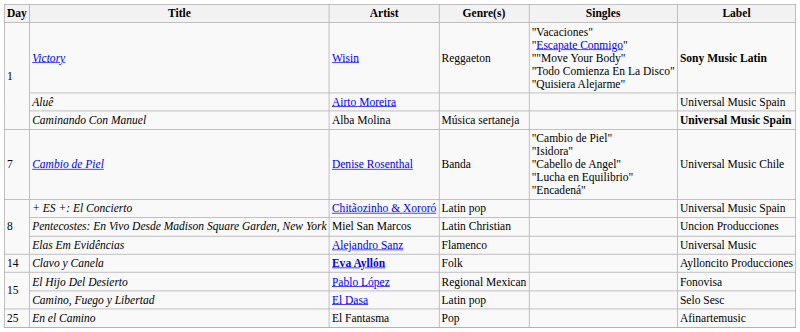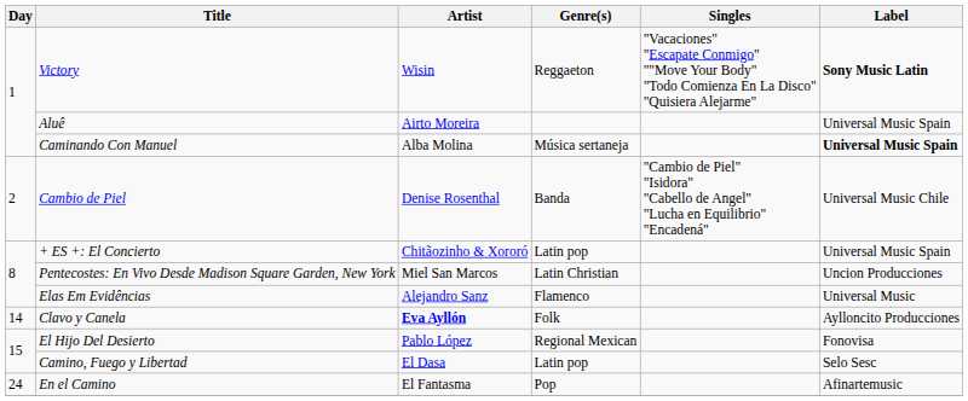 <table class="wikitable sortable" style="text-align: left;">
 <tr>
 <th>Day</th>
 <th>Title</th>
 <th>Artist</th>
 <th>Genre(s)</th>
 <th>Singles</th>
 <th>Label</th>
 </tr>
 <tr>
 <td rowspan="3">1</td>
 <td><em><a href='#'>Victory</a></em></td>
 <td><a href='#'>Wisin</a></td>
 <td>Reggaeton</td>
 <td>"Vacaciones"<br>"<a href='#'>Escapate Conmigo</a>"<br>""Move Your Body"<br>"Todo Comienza En La Disco"<br>"Quisiera Alejarme"</td>
 <td><strong>Sony Music Latin</strong></td>
 </tr>
 <tr>
 <td><em>Aluê</em></td>
 <td><a href='#'>Airto Moreira</a></td>
 <td></td>
 <td></td>
 <td>Universal Music Spain</td>
 </tr>
 <tr>
 <td><em>Caminando Con Manuel</em></td>
 <td>Alba Molina</td>
 <td>Música sertaneja</td>
 <td></td>
 <td><strong>Universal Music Spain</strong></td>
 </tr>
 <tr>
-<td>7</td>
+<td>2</td>
 <td><em><a href='#'>Cambio de Piel</a></em></td>
 <td><a href='#'>Denise Rosenthal</a></td>
 <td>Banda</td>
 <td>"Cambio de Piel"<br>"Isidora"<br>"Cabello de Angel"<br>"Lucha en Equilibrio"<br>"Encadená"</td>
 <td>Universal Music Chile</td>
 </tr>
 <tr>
 <td rowspan="3">8</td>
 <td><em>+ ES +: El Concierto</em></td>
 <td><a href='#'>Chitãozinho & Xororó</a></td>
 <td>Latin pop</td>
 <td></td>
 <td>Universal Music Spain</td>
 </tr>
 <tr>
 <td><em>Pentecostes: En Vivo Desde Madison Square Garden, New York</em></td>
 <td>Miel San Marcos</td>
 <td>Latin Christian</td>
 <td></td>
 <td>Uncion Producciones</td>
 </tr>
 <tr>
 <td><em>Elas Em Evidências</em></td>
 <td><a href='#'>Alejandro Sanz</a></td>
 <td>Flamenco</td>
 <td></td>
 <td>Universal Music</td>
 </tr>
 <tr>
 <td>14</td>
 <td><em>Clavo y Canela</em></td>
 <td><strong><a href='#'>Eva Ayllón</a></strong></td>
 <td>Folk</td>
 <td></td>
 <td>Aylloncito Producciones</td>
 </tr>
 <tr>
 <td rowspan="2">15</td>
 <td><em>El Hijo Del Desierto</em></td>
 <td><a href='#'>Pablo López</a></td>
 <td>Regional Mexican</td>
 <td></td>
 <td>Fonovisa</td>
 </tr>
 <tr>
 <td><em>Camino, Fuego y Libertad</em></td>
 <td><a href='#'>El Dasa</a></td>
 <td>Latin pop</td>
 <td></td>
 <td>Selo Sesc</td>
 </tr>
 <tr>
-<td>25</td>
+<td>24</td>
 <td><em>En el Camino</em></td>
 <td>El Fantasma</td>
 <td>Pop</td>
 <td></td>
 <td>Afinartemusic</td>
 </tr>
 <tr>
 </tr>
 </table>
